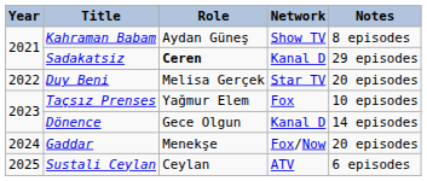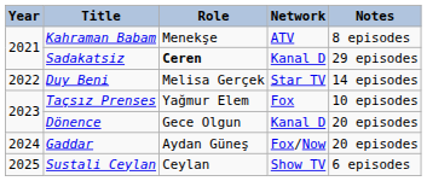 <table class="wikitable">
 <tr>
 <th style="background:#B0C4DE;">Year</th>
 <th style="background:#B0C4DE;">Title</th>
 <th style="background:#B0C4DE;">Role</th>
 <th style="background:#B0C4DE;">Network</th>
 <th style="background:#B0C4DE;">Notes</th>
 </tr>
 <tr>
 <td rowspan="2">2021</td>
 <td><em><a href='#'>Kahraman Babam</a></em></td>
-<td>Aydan Güneş</td>
-<td><a href='#'>Show TV</a></td>
+<td>Menekşe</td>
+<td><a href='#'>ATV</a></td>
 <td>8 episodes</td>
 </tr>
 <tr>
 <td><em><a href='#'>Sadakatsiz</a></em></td>
 <td><strong>Ceren</strong></td>
 <td><a href='#'>Kanal D</a></td>
 <td>29 episodes</td>
 </tr>
 <tr>
 <td>2022</td>
 <td><em><a href='#'>Duy Beni</a></em></td>
 <td>Melisa Gerçek</td>
 <td><a href='#'>Star TV</a></td>
-<td>20 episodes</td>
+<td>14 episodes</td>
 </tr>
 <tr>
 <td rowspan="2">2023</td>
 <td><em><a href='#'>Taçsız Prenses</a></em></td>
 <td>Yağmur Elem</td>
 <td><a href='#'>Fox</a></td>
 <td>10 episodes</td>
 </tr>
 <tr>
 <td><em><a href='#'>Dönence</a></em></td>
 <td>Gece Olgun</td>
 <td><a href='#'>Kanal D</a></td>
-<td>14 episodes</td>
+<td>20 episodes</td>
 </tr>
 <tr>
 <td>2024</td>
 <td><em><a href='#'>Gaddar</a></em></td>
-<td>Menekşe</td>
+<td>Aydan Güneş</td>
 <td><a href='#'>Fox</a>/<a href='#'>Now</a></td>
 <td>20 episodes</td>
 </tr>
 <tr>
 <td>2025</td>
 <td><em><a href='#'>Sustali Ceylan</a></em></td>
 <td>Ceylan</td>
-<td><a href='#'>ATV</a></td>
+<td><a href='#'>Show TV</a></td>
 <td>6 episodes</td>
 </tr>
 </table>
